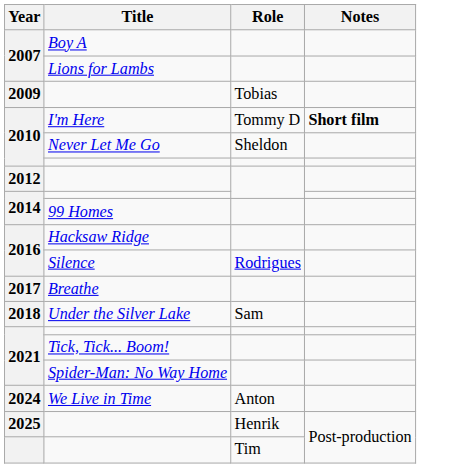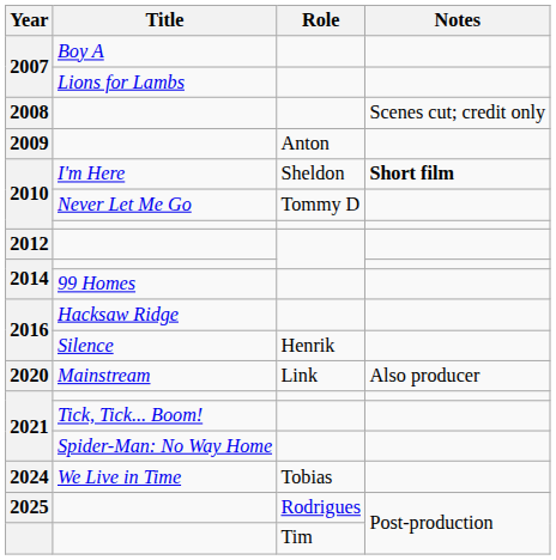 <table class="wikitable plainrowheaders sortable">
 <tr>
 <th scope="col">Year</th>
 <th scope="col">Title</th>
 <th scope="col">Role</th>
 <th class="unsortable">Notes</th>
 </tr>
 <tr>
 <th rowspan="2" scope="row">2007</th>
 <td><em><a href='#'>Boy A</a></em></td>
 <td></td>
 <td></td>
 </tr>
 <tr>
 <td><em><a href='#'>Lions for Lambs</a></em></td>
 <td></td>
 <td></td>
 </tr>
 <tr>
+<th scope="row">2008</th>
+<td><em></em></td>
+<td></td>
+<td>Scenes cut; credit only</td>
+</tr>
+<tr>
 <th scope="row">2009</th>
 <td><em></em></td>
-<td>Tobias</td>
+<td>Anton</td>
 <td></td>
 </tr>
 <tr>
 <th rowspan="3" scope="row">2010</th>
 <td><em><a href='#'>I'm Here</a></em></td>
-<td>Tommy D</td>
+<td>Sheldon</td>
 <td><strong>Short film</strong></td>
 </tr>
 <tr>
 <td><em><a href='#'>Never Let Me Go</a></em></td>
-<td>Sheldon</td>
+<td>Tommy D</td>
 <td></td>
 </tr>
 <tr>
 <td><em></em></td>
 <td></td>
 <td></td>
 </tr>
 <tr>
 <th scope="row">2012</th>
 <td><em></em></td>
 <td rowspan="2"></td>
 <td></td>
 </tr>
 <tr>
 <th rowspan="2" scope="row">2014</th>
 <td><em></em></td>
 <td></td>
 </tr>
 <tr>
 <td><em><a href='#'>99 Homes</a></em></td>
 <td></td>
 <td></td>
 </tr>
 <tr>
 <th rowspan="2" scope="row">2016</th>
 <td><em><a href='#'>Hacksaw Ridge</a></em></td>
 <td></td>
 <td></td>
 </tr>
 <tr>
 <td><em><a href='#'>Silence</a></em></td>
-<td><a href='#'>Rodrigues</a></td>
+<td>Henrik</td>
 <td></td>
 </tr>
 <tr>
-<th scope="row">2017</th>
-<td><em><a href='#'>Breathe</a></em></td>
-<td></td>
-<td></td>
-</tr>
-<tr>
-<th scope="row">2018</th>
-<td><em><a href='#'>Under the Silver Lake</a></em></td>
-<td>Sam</td>
-<td></td>
+<th scope="row">2020</th>
+<td><em><a href='#'>Mainstream</a></em></td>
+<td>Link</td>
+<td>Also producer</td>
 </tr>
 <tr>
 <th rowspan="3" scope="row">2021</th>
 <td><em></em></td>
 <td></td>
 <td></td>
 </tr>
 <tr>
 <td><em><a href='#'>Tick, Tick... Boom!</a></em></td>
 <td></td>
 <td></td>
 </tr>
 <tr>
 <td><em><a href='#'>Spider-Man: No Way Home</a></em></td>
 <td></td>
 <td></td>
 </tr>
 <tr>
 <th scope="row">2024</th>
 <td><em><a href='#'>We Live in Time</a></em></td>
-<td>Anton</td>
+<td>Tobias</td>
 <td></td>
 </tr>
 <tr>
 <th scope="row">2025</th>
 <td></td>
-<td>Henrik</td>
+<td><a href='#'>Rodrigues</a></td>
 <td rowspan="2">Post-production</td>
 </tr>
 <tr>
 <th scope="row"></th>
 <td></td>
 <td>Tim</td>
 </tr>
 </table>
